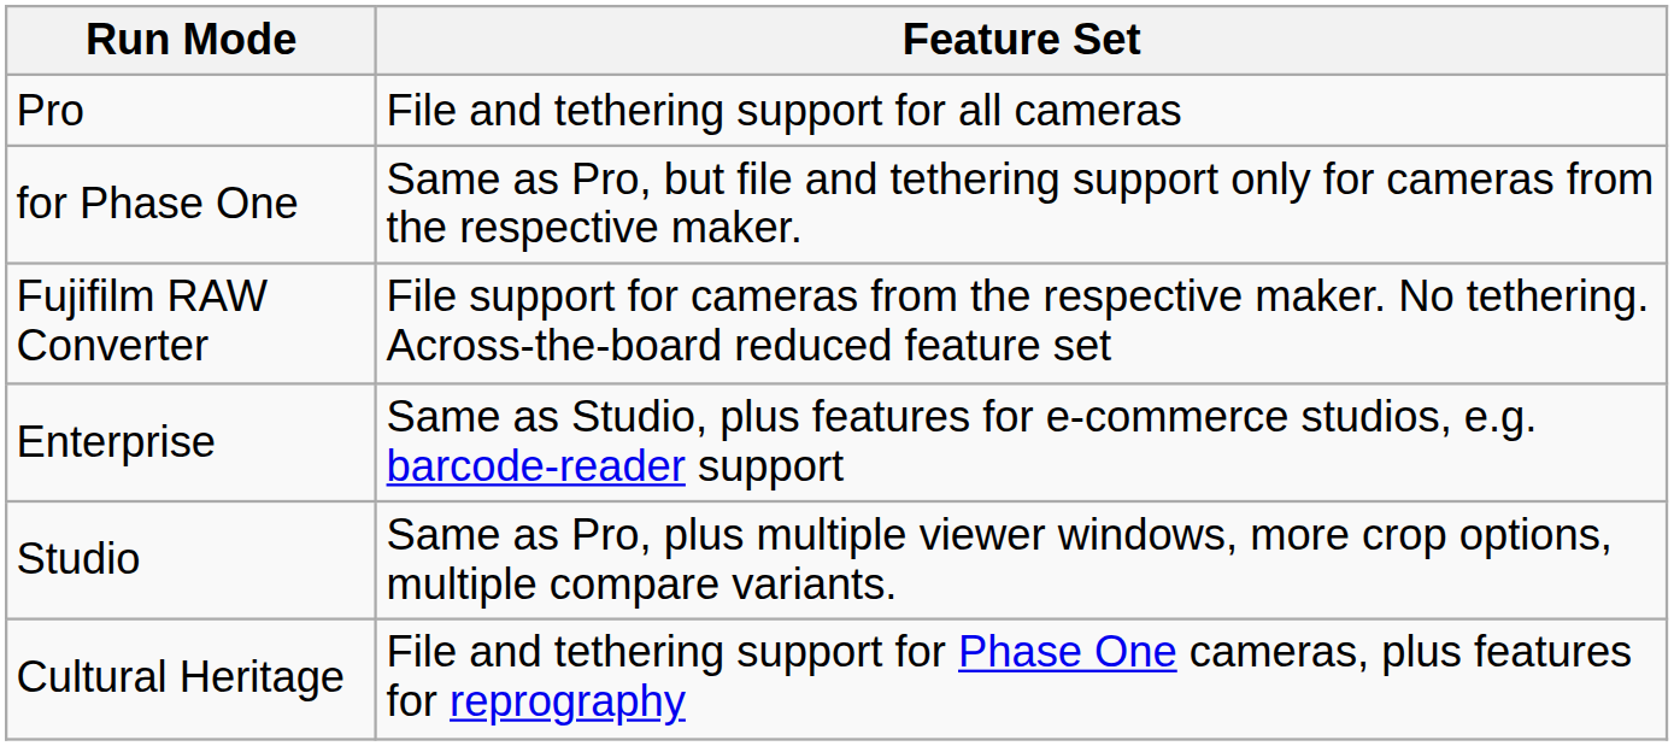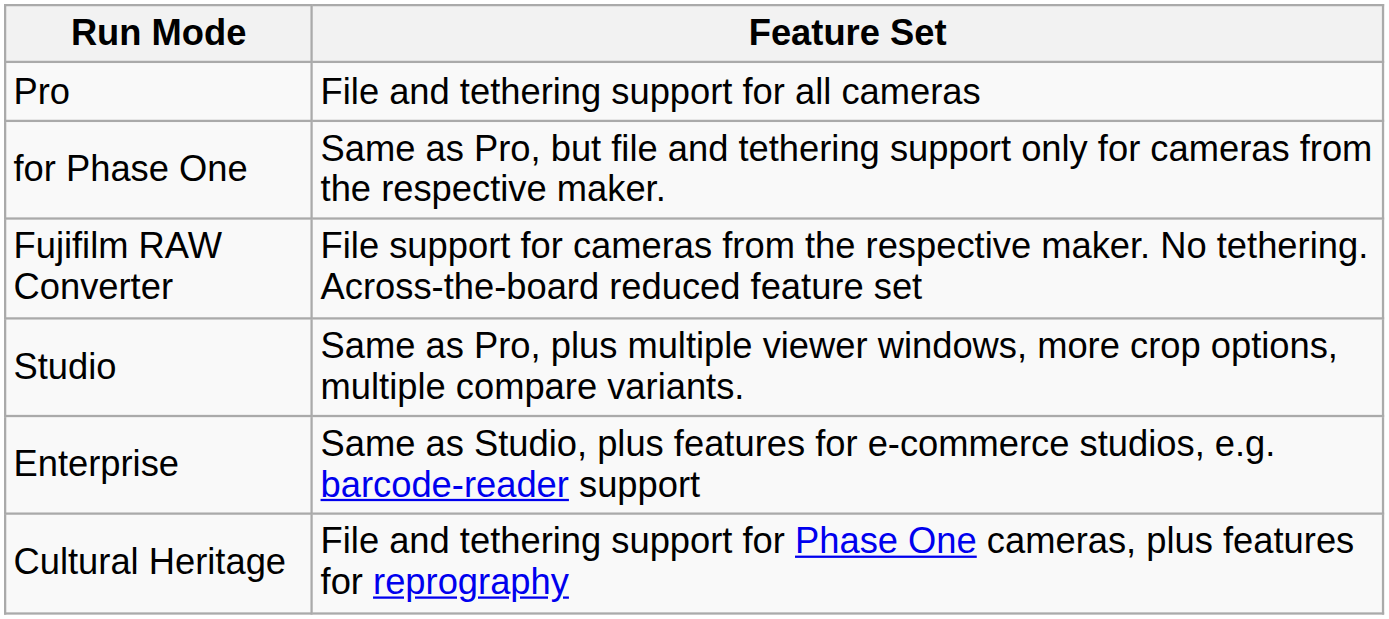 <table class="wikitable">
 <tr>
 <th>Run Mode</th>
 <th>Feature Set</th>
 </tr>
 <tr>
 <td>Pro</td>
 <td>File and tethering support for all cameras</td>
 </tr>
 <tr>
 <td>for Phase One</td>
 <td>Same as Pro, but file and tethering support only for cameras from the respective maker.</td>
 </tr>
 <tr>
 <td>Fujifilm RAW Converter</td>
 <td>File support for cameras from the respective maker. No tethering. Across-the-board reduced feature set</td>
 </tr>
 <tr>
+<td>Studio</td>
+<td>Same as Pro, plus multiple viewer windows, more crop options, multiple compare variants.</td>
+</tr>
+<tr>
 <td>Enterprise</td>
 <td>Same as Studio, plus features for e-commerce studios, e.g. <a href='#'>barcode-reader</a> support</td>
-</tr>
-<tr>
-<td>Studio</td>
-<td>Same as Pro, plus multiple viewer windows, more crop options, multiple compare variants.</td>
 </tr>
 <tr>
 <td>Cultural Heritage</td>
 <td>File and tethering support for <a href='#'>Phase One</a> cameras, plus features for <a href='#'>reprography</a></td>
 </tr>
 </table>
